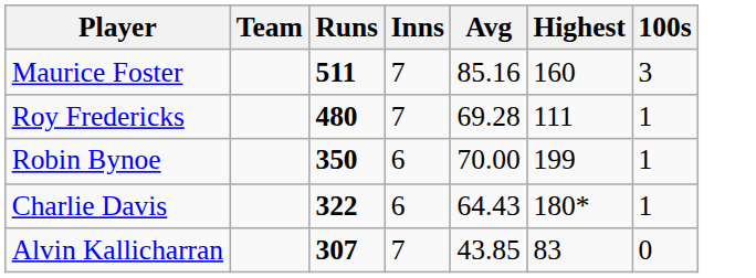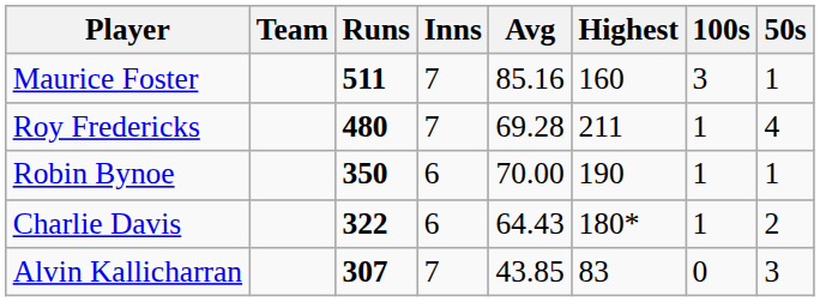 <table class="wikitable">
 <tr>
 <th>Player</th>
 <th>Team</th>
 <th>Runs</th>
 <th>Inns</th>
 <th>Avg</th>
 <th>Highest</th>
 <th>100s</th>
+<th>50s</th>
 </tr>
 <tr>
 <td><a href='#'>Maurice Foster</a></td>
 <td></td>
 <td><strong>511</strong></td>
 <td>7</td>
 <td>85.16</td>
 <td>160</td>
 <td>3</td>
+<td>1</td>
 </tr>
 <tr>
 <td><a href='#'>Roy Fredericks</a></td>
 <td></td>
 <td><strong>480</strong></td>
 <td>7</td>
 <td>69.28</td>
-<td>111</td>
+<td>211</td>
 <td>1</td>
+<td>4</td>
 </tr>
 <tr>
 <td><a href='#'>Robin Bynoe</a></td>
 <td></td>
 <td><strong>350</strong></td>
 <td>6</td>
 <td>70.00</td>
-<td>199</td>
+<td>190</td>
+<td>1</td>
 <td>1</td>
 </tr>
 <tr>
 <td><a href='#'>Charlie Davis</a></td>
 <td></td>
 <td><strong>322</strong></td>
 <td>6</td>
 <td>64.43</td>
 <td>180*</td>
 <td>1</td>
+<td>2</td>
 </tr>
 <tr>
 <td><a href='#'>Alvin Kallicharran</a></td>
 <td></td>
 <td><strong>307</strong></td>
 <td>7</td>
 <td>43.85</td>
 <td>83</td>
 <td>0</td>
+<td>3</td>
 </tr>
 </table>
